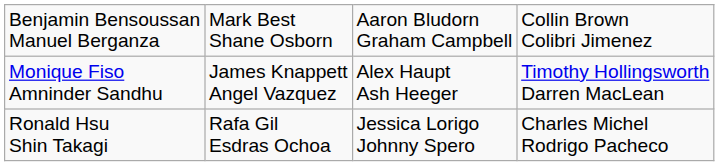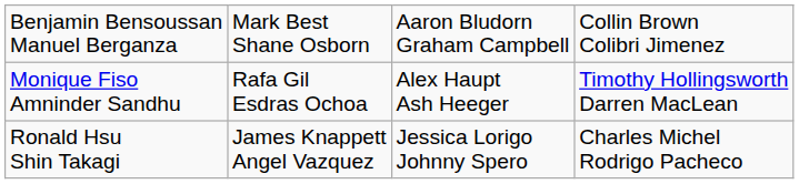 <table class="wikitable" style="font-size:100%">
 <tr>
 <td> Benjamin Bensoussan<br> Manuel Berganza</td>
 <td> Mark Best<br> Shane Osborn</td>
 <td> Aaron Bludorn<br> Graham Campbell</td>
 <td> Collin Brown<br> Colibri Jimenez</td>
 </tr>
 <tr>
 <td> <a href='#'>Monique Fiso</a><br> Amninder Sandhu</td>
-<td> James Knappett<br> Angel Vazquez</td>
+<td> Rafa Gil<br> Esdras Ochoa</td>
 <td> Alex Haupt<br> Ash Heeger</td>
 <td> <a href='#'>Timothy Hollingsworth</a><br> Darren MacLean</td>
 </tr>
 <tr>
 <td> Ronald Hsu<br> Shin Takagi</td>
-<td> Rafa Gil<br> Esdras Ochoa</td>
+<td> James Knappett<br> Angel Vazquez</td>
 <td> Jessica Lorigo<br> Johnny Spero</td>
 <td> Charles Michel<br> Rodrigo Pacheco</td>
 </tr>
 </table>
